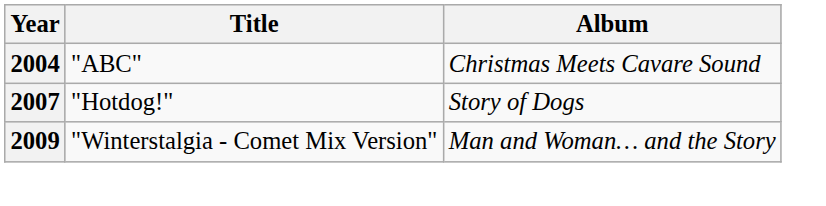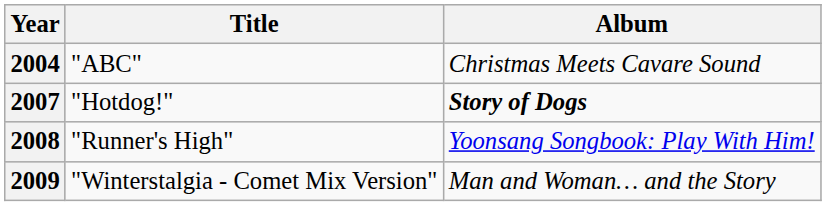 <table class="wikitable plainrowheaders">
 <tr>
 <th scope="col">Year</th>
 <th scope="col">Title</th>
 <th scope="col">Album</th>
 </tr>
 <tr>
 <th scope="row">2004</th>
 <td>"ABC" </td>
 <td><em>Christmas Meets Cavare Sound</em></td>
 </tr>
 <tr>
 <th scope="row">2007</th>
 <td>"Hotdog!"</td>
-<td><em>Story of Dogs</em></td>
+<td><strong><em>Story of Dogs</em></strong></td>
+</tr>
+<tr>
+<th scope="row">2008</th>
+<td>"Runner's High"</td>
+<td><em><a href='#'>Yoonsang Songbook: Play With Him!</a></em></td>
 </tr>
 <tr>
 <th scope="row">2009</th>
 <td>"Winterstalgia - Comet Mix Version"</td>
 <td><em>Man and Woman… and the Story</em></td>
 </tr>
 </table>
